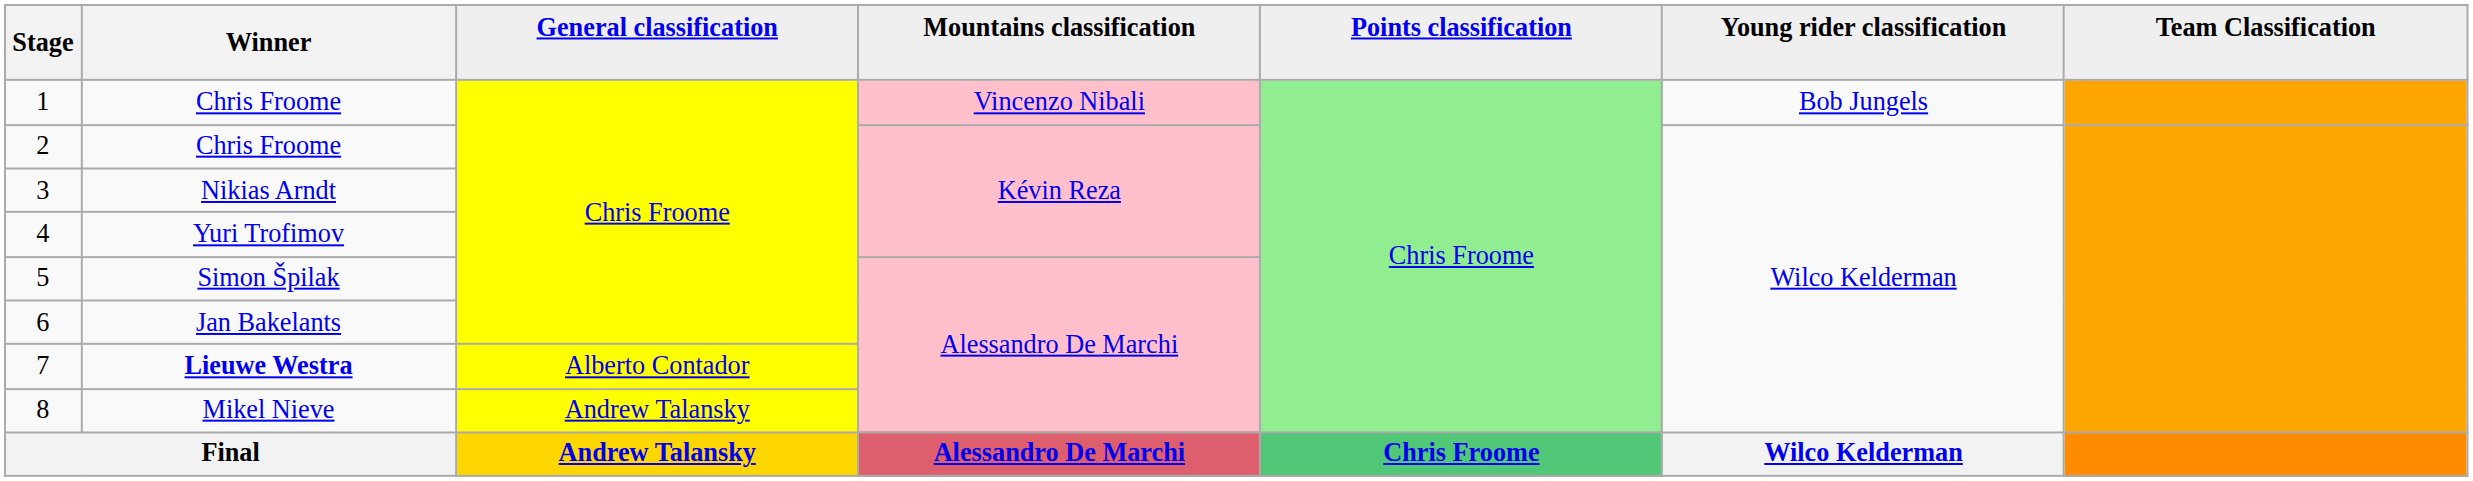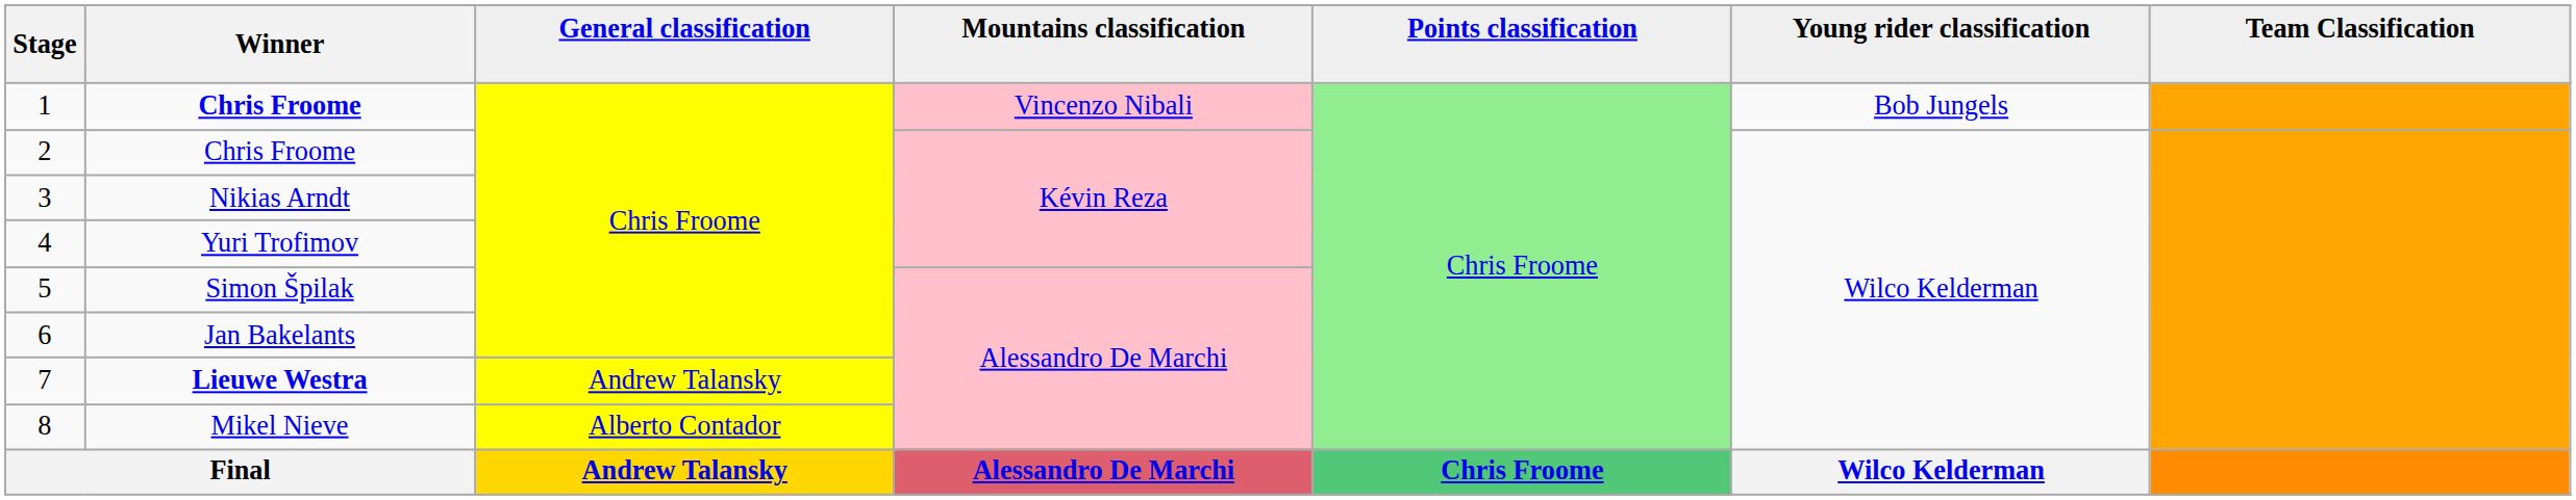 <table class="wikitable" style="text-align: center; font-size:smaller;">
 <tr style="background:#efefef;">
 <th style="width:1%;">Stage</th>
 <th style="width:14%;">Winner</th>
 <th style="background:#efefef; width:15%;"><a href='#'>General classification</a><br><br></th>
 <th style="background:#efefef; width:15%;">Mountains classification<br><br></th>
 <th style="background:#efefef; width:15%;"><a href='#'>Points classification</a><br><br></th>
 <th style="background:#efefef; width:15%;">Young rider classification<br><br></th>
 <th style="background:#efefef; width:15%;">Team Classification<br><br></th>
 </tr>
 <tr>
 <td>1</td>
-<td><a href='#'>Chris Froome</a></td>
+<td><strong><a href='#'>Chris Froome</a></strong></td>
 <td style="background:yellow;" rowspan=6><a href='#'>Chris Froome</a></td>
 <td style="background:pink"><a href='#'>Vincenzo Nibali</a></td>
 <td style="background:lightgreen;" rowspan=8><a href='#'>Chris Froome</a></td>
 <td style="background:offwhite;"><a href='#'>Bob Jungels</a></td>
 <td style="background:orange;"></td>
 </tr>
 <tr>
 <td>2</td>
 <td><a href='#'>Chris Froome</a></td>
 <td style="background:pink" rowspan=3><a href='#'>Kévin Reza</a></td>
 <td style="background:offwhite;" rowspan=7><a href='#'>Wilco Kelderman</a></td>
 <td style="background:orange;" rowspan=7></td>
 </tr>
 <tr>
 <td>3</td>
 <td><a href='#'>Nikias Arndt</a></td>
 </tr>
 <tr>
 <td>4</td>
 <td><a href='#'>Yuri Trofimov</a></td>
 </tr>
 <tr>
 <td>5</td>
 <td><a href='#'>Simon Špilak</a></td>
 <td style="background:pink" rowspan=4><a href='#'>Alessandro De Marchi</a></td>
 </tr>
 <tr>
 <td>6</td>
 <td><a href='#'>Jan Bakelants</a></td>
 </tr>
 <tr>
 <td>7</td>
 <td><strong><a href='#'>Lieuwe Westra</a></strong></td>
-<td style="background:yellow;"><a href='#'>Alberto Contador</a></td>
+<td style="background:yellow;"><a href='#'>Andrew Talansky</a></td>
 </tr>
 <tr>
 <td>8</td>
 <td><a href='#'>Mikel Nieve</a></td>
-<td style="background:yellow;"><a href='#'>Andrew Talansky</a></td>
+<td style="background:yellow;"><a href='#'>Alberto Contador</a></td>
 </tr>
 <tr>
 <th colspan=2><strong>Final</strong></th>
 <th style="background:gold;"><a href='#'>Andrew Talansky</a></th>
 <th style="background:#DD5F6D;"><a href='#'>Alessandro De Marchi</a></th>
 <th style="background:#50C878;"><a href='#'>Chris Froome</a></th>
 <th style="background:offwhite;"><a href='#'>Wilco Kelderman</a></th>
 <th style="background:#FF8C00;"></th>
 </tr>
 </table>
